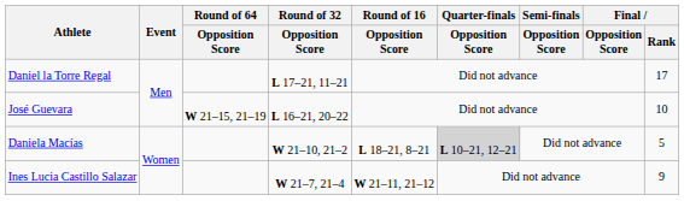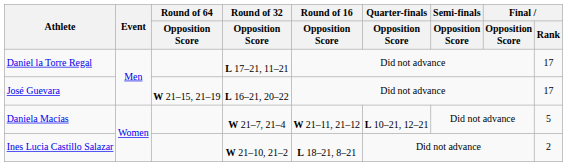 <table class="wikitable" style="font-size:90%; text-align:center">
 <tr>
 <th rowspan="2">Athlete</th>
 <th rowspan="2">Event</th>
 <th>Round of 64</th>
 <th>Round of 32</th>
 <th>Round of 16</th>
 <th>Quarter-finals</th>
 <th>Semi-finals</th>
 <th colspan="2">Final / </th>
 </tr>
 <tr>
 <th>Opposition<br>Score</th>
 <th>Opposition<br>Score</th>
 <th>Opposition<br>Score</th>
 <th>Opposition<br>Score</th>
 <th>Opposition<br>Score</th>
 <th>Opposition<br>Score</th>
 <th>Rank</th>
 </tr>
 <tr>
 <td align="left"><a href='#'>Daniel la Torre Regal</a></td>
 <td align="center" rowspan="2"><a href='#'>Men</a></td>
 <td></td>
 <td><br><strong>L</strong> 17–21, 11–21</td>
 <td colspan="4">Did not advance</td>
 <td>17</td>
 </tr>
 <tr>
 <td align="left"><a href='#'>José Guevara</a></td>
 <td><br><strong>W</strong> 21–15, 21–19</td>
 <td><br><strong>L</strong> 16–21, 20–22</td>
 <td colspan="4">Did not advance</td>
-<td>10</td>
+<td>17</td>
 </tr>
 <tr>
 <td align="left"><a href='#'>Daniela Macías</a></td>
 <td align="center" rowspan="2"><a href='#'>Women</a></td>
 <td></td>
-<td><br><strong>W</strong> 21–10, 21–2</td>
-<td><br><strong>L</strong> 18–21, 8–21</td>
-<td style="background: lightgrey;"><br><strong>L</strong> 10–21, 12–21</td>
+<td><br><strong>W</strong> 21–7, 21–4</td>
+<td><br><strong>W</strong> 21–11, 21–12</td>
+<td><br><strong>L</strong> 10–21, 12–21</td>
 <td colspan="2">Did not advance</td>
 <td>5</td>
 </tr>
 <tr>
 <td align="left"><a href='#'>Ines Lucia Castillo Salazar</a></td>
 <td></td>
-<td><br><strong>W</strong> 21–7, 21–4</td>
-<td><br><strong>W</strong> 21–11, 21–12</td>
+<td><br><strong>W</strong> 21–10, 21–2</td>
+<td><br><strong>L</strong> 18–21, 8–21</td>
 <td colspan="3">Did not advance</td>
-<td>9</td>
+<td>2</td>
 </tr>
 </table>
